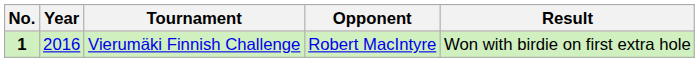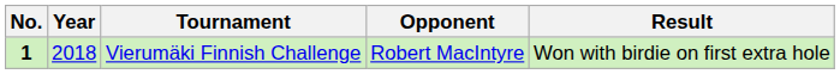 <table class="wikitable" style="font-size:95%;">
 <tr>
 <th>No.</th>
 <th>Year</th>
 <th>Tournament</th>
 <th>Opponent</th>
 <th>Result</th>
 </tr>
 <tr style="background:#D0F0C0;">
 <td align=center><strong>1</strong></td>
-<td><a href='#'>2016</a></td>
+<td><a href='#'>2018</a></td>
 <td><a href='#'>Vierumäki Finnish Challenge</a></td>
 <td> <a href='#'>Robert MacIntyre</a></td>
 <td>Won with birdie on first extra hole</td>
 </tr>
 </table>
